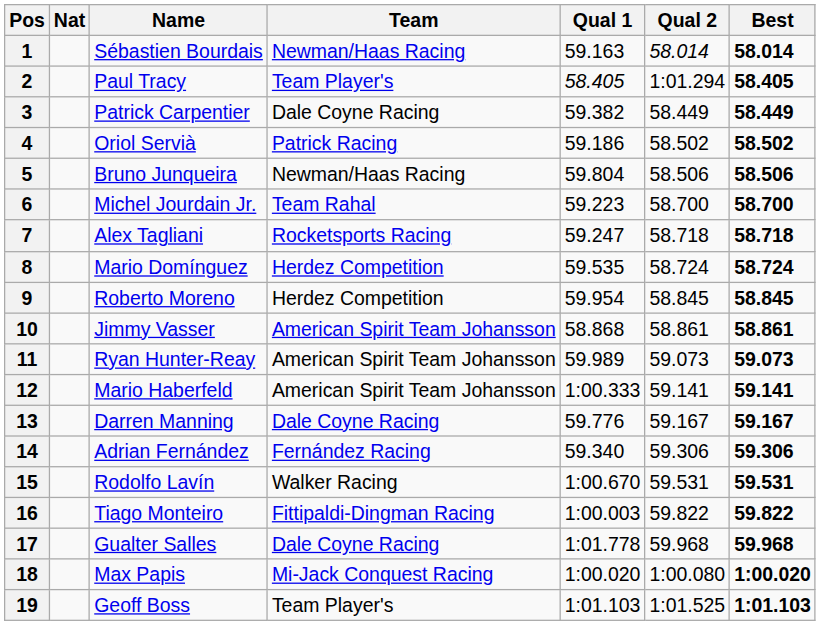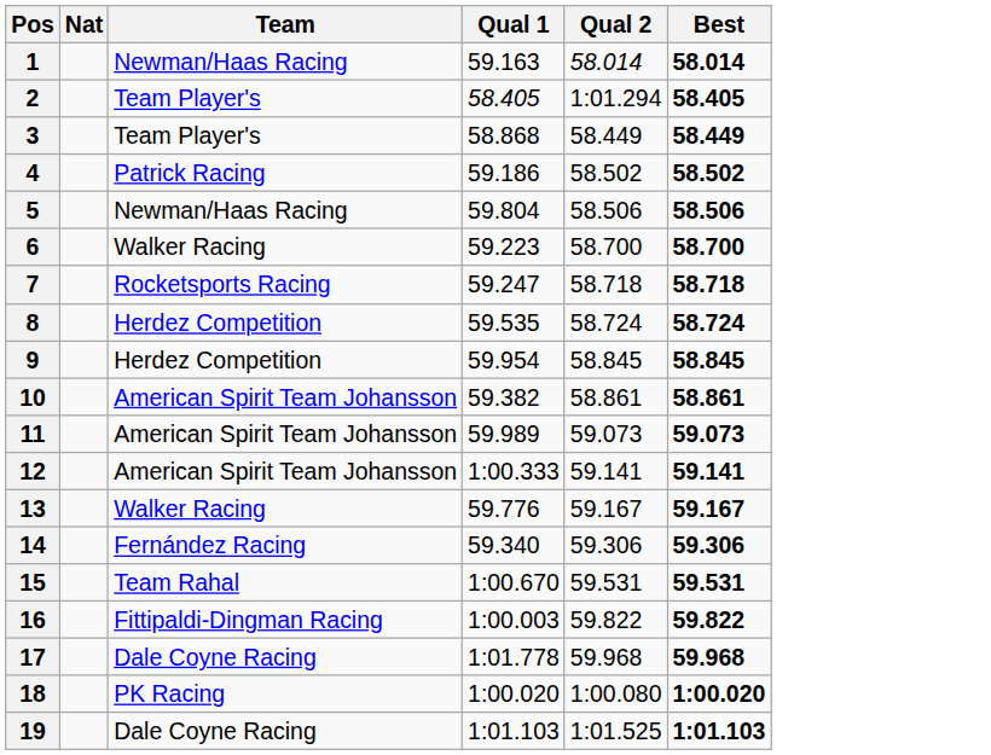 <table class="wikitable" style="font-size: 95%;">
 <tr>
 <th>Pos</th>
 <th>Nat</th>
-<th>Name</th>
 <th>Team</th>
 <th>Qual 1</th>
 <th>Qual 2</th>
 <th>Best</th>
 </tr>
 <tr>
 <th>1</th>
 <td></td>
-<td><a href='#'>Sébastien Bourdais</a></td>
 <td><a href='#'>Newman/Haas Racing</a></td>
 <td>59.163</td>
 <td><em>58.014</em></td>
 <td><strong>58.014</strong></td>
 </tr>
 <tr>
 <th>2</th>
 <td></td>
-<td><a href='#'>Paul Tracy</a></td>
 <td><a href='#'>Team Player's</a></td>
 <td><em>58.405</em></td>
 <td>1:01.294</td>
 <td><strong>58.405</strong></td>
 </tr>
 <tr>
 <th>3</th>
 <td></td>
-<td><a href='#'>Patrick Carpentier</a></td>
-<td>Dale Coyne Racing</td>
-<td>59.382</td>
+<td>Team Player's</td>
+<td>58.868</td>
 <td>58.449</td>
 <td><strong>58.449</strong></td>
 </tr>
 <tr>
 <th>4</th>
 <td></td>
-<td><a href='#'>Oriol Servià</a></td>
 <td><a href='#'>Patrick Racing</a></td>
 <td>59.186</td>
 <td>58.502</td>
 <td><strong>58.502</strong></td>
 </tr>
 <tr>
 <th>5</th>
 <td></td>
-<td><a href='#'>Bruno Junqueira</a></td>
 <td>Newman/Haas Racing</td>
 <td>59.804</td>
 <td>58.506</td>
 <td><strong>58.506</strong></td>
 </tr>
 <tr>
 <th>6</th>
 <td></td>
-<td><a href='#'>Michel Jourdain Jr.</a></td>
-<td><a href='#'>Team Rahal</a></td>
+<td>Walker Racing</td>
 <td>59.223</td>
 <td>58.700</td>
 <td><strong>58.700</strong></td>
 </tr>
 <tr>
 <th>7</th>
 <td></td>
-<td><a href='#'>Alex Tagliani</a></td>
 <td><a href='#'>Rocketsports Racing</a></td>
 <td>59.247</td>
 <td>58.718</td>
 <td><strong>58.718</strong></td>
 </tr>
 <tr>
 <th>8</th>
 <td></td>
-<td><a href='#'>Mario Domínguez</a></td>
 <td><a href='#'>Herdez Competition</a></td>
 <td>59.535</td>
 <td>58.724</td>
 <td><strong>58.724</strong></td>
 </tr>
 <tr>
 <th>9</th>
 <td></td>
-<td><a href='#'>Roberto Moreno</a></td>
 <td>Herdez Competition</td>
 <td>59.954</td>
 <td>58.845</td>
 <td><strong>58.845</strong></td>
 </tr>
 <tr>
 <th>10</th>
 <td></td>
-<td><a href='#'>Jimmy Vasser</a></td>
 <td><a href='#'>American Spirit Team Johansson</a></td>
-<td>58.868</td>
+<td>59.382</td>
 <td>58.861</td>
 <td><strong>58.861</strong></td>
 </tr>
 <tr>
 <th>11</th>
 <td></td>
-<td><a href='#'>Ryan Hunter-Reay</a></td>
 <td>American Spirit Team Johansson</td>
 <td>59.989</td>
 <td>59.073</td>
 <td><strong>59.073</strong></td>
 </tr>
 <tr>
 <th>12</th>
 <td></td>
-<td><a href='#'>Mario Haberfeld</a></td>
 <td>American Spirit Team Johansson</td>
 <td>1:00.333</td>
 <td>59.141</td>
 <td><strong>59.141</strong></td>
 </tr>
 <tr>
 <th>13</th>
 <td></td>
-<td><a href='#'>Darren Manning</a></td>
-<td><a href='#'>Dale Coyne Racing</a></td>
+<td><a href='#'>Walker Racing</a></td>
 <td>59.776</td>
 <td>59.167</td>
 <td><strong>59.167</strong></td>
 </tr>
 <tr>
 <th>14</th>
 <td></td>
-<td><a href='#'>Adrian Fernández</a></td>
 <td><a href='#'>Fernández Racing</a></td>
 <td>59.340</td>
 <td>59.306</td>
 <td><strong>59.306</strong></td>
 </tr>
 <tr>
 <th>15</th>
 <td></td>
-<td><a href='#'>Rodolfo Lavín</a></td>
-<td>Walker Racing</td>
+<td><a href='#'>Team Rahal</a></td>
 <td>1:00.670</td>
 <td>59.531</td>
 <td><strong>59.531</strong></td>
 </tr>
 <tr>
 <th>16</th>
 <td></td>
-<td><a href='#'>Tiago Monteiro</a></td>
 <td><a href='#'>Fittipaldi-Dingman Racing</a></td>
 <td>1:00.003</td>
 <td>59.822</td>
 <td><strong>59.822</strong></td>
 </tr>
 <tr>
 <th>17</th>
 <td></td>
-<td><a href='#'>Gualter Salles</a></td>
 <td><a href='#'>Dale Coyne Racing</a></td>
 <td>1:01.778</td>
 <td>59.968</td>
 <td><strong>59.968</strong></td>
 </tr>
 <tr>
 <th>18</th>
 <td></td>
-<td><a href='#'>Max Papis</a></td>
-<td><a href='#'>Mi-Jack Conquest Racing</a></td>
+<td><a href='#'>PK Racing</a></td>
 <td>1:00.020</td>
 <td>1:00.080</td>
 <td><strong>1:00.020</strong></td>
 </tr>
 <tr>
 <th>19</th>
 <td></td>
-<td><a href='#'>Geoff Boss</a></td>
-<td>Team Player's</td>
+<td>Dale Coyne Racing</td>
 <td>1:01.103</td>
 <td>1:01.525</td>
 <td><strong>1:01.103</strong></td>
 </tr>
 </table>
